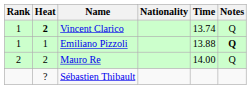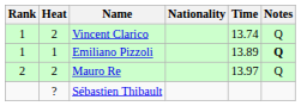 <table class="wikitable sortable" style="text-align:center">
 <tr>
 <th>Rank</th>
 <th>Heat</th>
 <th>Name</th>
 <th>Nationality</th>
 <th>Time</th>
 <th>Notes</th>
 </tr>
 <tr bgcolor=ccffcc>
 <td>1</td>
-<td><strong>2</strong></td>
+<td>2</td>
 <td align=left><a href='#'>Vincent Clarico</a></td>
 <td align=left></td>
 <td>13.74</td>
 <td>Q</td>
 </tr>
 <tr bgcolor=ccffcc>
 <td>1</td>
 <td>1</td>
 <td align=left><a href='#'>Emiliano Pizzoli</a></td>
 <td align=left></td>
-<td>13.88</td>
+<td>13.89</td>
 <td><strong>Q</strong></td>
 </tr>
 <tr bgcolor=ccffcc>
 <td>2</td>
 <td>2</td>
 <td align=left><a href='#'>Mauro Re</a></td>
 <td align=left></td>
-<td>14.00</td>
+<td>13.97</td>
 <td>Q</td>
 </tr>
 <tr>
 <td></td>
 <td>?</td>
 <td align=left><a href='#'>Sébastien Thibault</a></td>
 <td align=left></td>
 <td></td>
 <td></td>
 </tr>
 </table>
